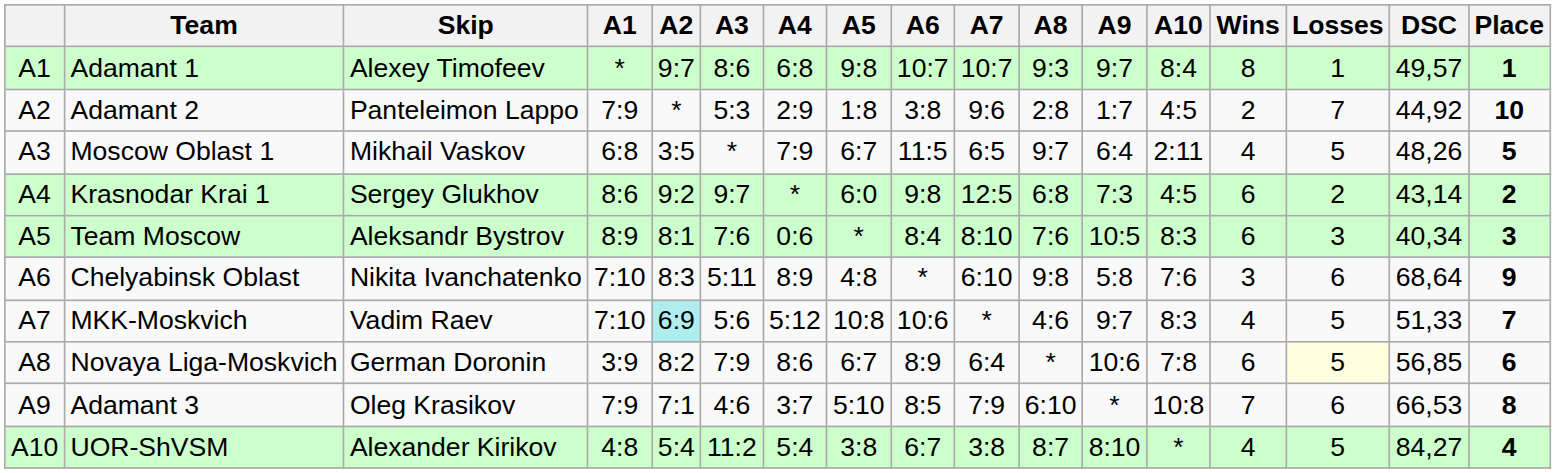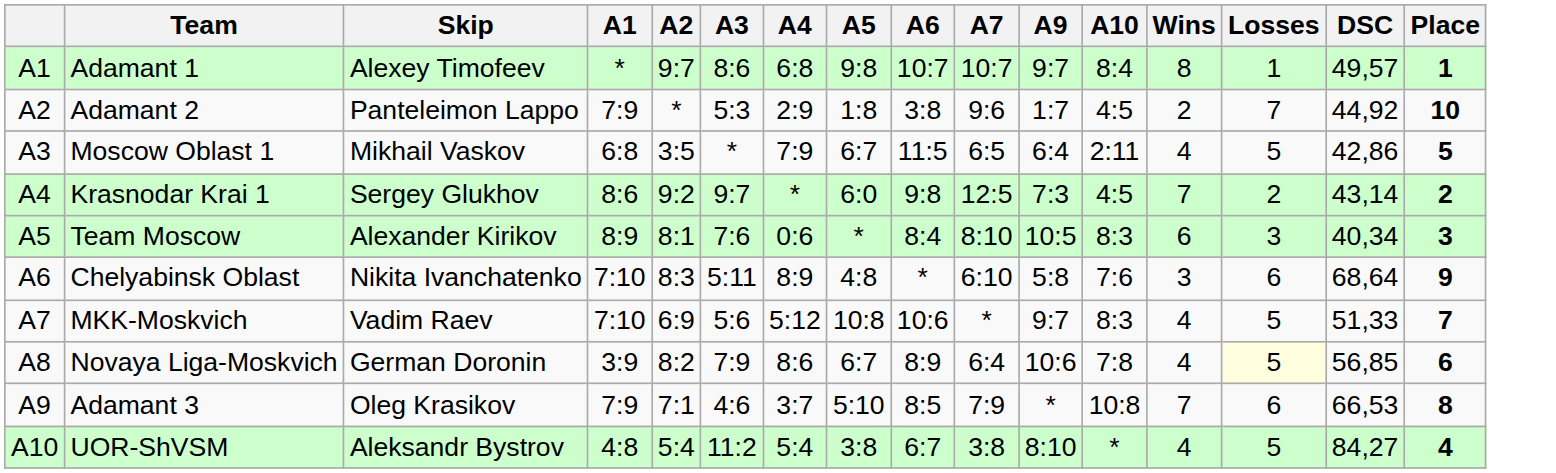 <table class=wikitable style="text-align: center;">
 <tr>
 <th width=20></th>
 <th>Team</th>
 <th>Skip</th>
 <th width=20>А1</th>
 <th width=20>А2</th>
 <th width=20>А3</th>
 <th width=20>А4</th>
 <th width=20>А5</th>
 <th width=20>А6</th>
 <th width=20>А7</th>
-<th width=20>А8</th>
 <th width=20>А9</th>
 <th width=20>А10</th>
 <th width=20>Wins</th>
 <th width=20>Losses</th>
 <th width=30>DSC</th>
 <th width=20>Place</th>
 </tr>
 <tr bgcolor=#cfc>
 <td>А1</td>
 <td align="left">Adamant 1</td>
 <td align="left">Alexey Timofeev</td>
 <td>*</td>
 <td>9:7</td>
 <td>8:6</td>
 <td>6:8</td>
 <td>9:8</td>
 <td>10:7</td>
 <td>10:7</td>
-<td>9:3</td>
 <td>9:7</td>
 <td>8:4</td>
 <td>8</td>
 <td>1</td>
 <td>49,57</td>
 <td><strong>1</strong></td>
 </tr>
 <tr>
 <td>А2</td>
 <td align="left">Adamant 2</td>
 <td align="left">Panteleimon Lappo</td>
 <td>7:9</td>
 <td>*</td>
 <td>5:3</td>
 <td>2:9</td>
 <td>1:8</td>
 <td>3:8</td>
 <td>9:6</td>
-<td>2:8</td>
 <td>1:7</td>
 <td>4:5</td>
 <td>2</td>
 <td>7</td>
 <td>44,92</td>
 <td><strong>10</strong></td>
 </tr>
 <tr>
 <td>А3</td>
 <td align="left">Moscow Oblast 1</td>
 <td align="left">Mikhail Vaskov</td>
 <td>6:8</td>
 <td>3:5</td>
 <td>*</td>
 <td>7:9</td>
 <td>6:7</td>
 <td>11:5</td>
 <td>6:5</td>
-<td>9:7</td>
 <td>6:4</td>
 <td>2:11</td>
 <td>4</td>
 <td>5</td>
-<td>48,26</td>
+<td>42,86</td>
 <td><strong>5</strong></td>
 </tr>
 <tr bgcolor=#cfc>
 <td>А4</td>
 <td align="left">Krasnodar Krai 1</td>
 <td align="left">Sergey Glukhov</td>
 <td>8:6</td>
 <td>9:2</td>
 <td>9:7</td>
 <td>*</td>
 <td>6:0</td>
 <td>9:8</td>
 <td>12:5</td>
-<td>6:8</td>
 <td>7:3</td>
 <td>4:5</td>
-<td>6</td>
+<td>7</td>
 <td>2</td>
 <td>43,14</td>
 <td><strong>2</strong></td>
 </tr>
 <tr bgcolor=#cfc>
 <td>А5</td>
 <td align="left">Team Moscow</td>
-<td align="left">Aleksandr Bystrov</td>
+<td align="left">Alexander Kirikov</td>
 <td>8:9</td>
 <td>8:1</td>
 <td>7:6</td>
 <td>0:6</td>
 <td>*</td>
 <td>8:4</td>
 <td>8:10</td>
-<td>7:6</td>
 <td>10:5</td>
 <td>8:3</td>
 <td>6</td>
 <td>3</td>
 <td>40,34</td>
 <td><strong>3</strong></td>
 </tr>
 <tr>
 <td>А6</td>
 <td align="left">Chelyabinsk Oblast</td>
 <td align="left">Nikita Ivanchatenko</td>
 <td>7:10</td>
 <td>8:3</td>
 <td>5:11</td>
 <td>8:9</td>
 <td>4:8</td>
 <td>*</td>
 <td>6:10</td>
-<td>9:8</td>
 <td>5:8</td>
 <td>7:6</td>
 <td>3</td>
 <td>6</td>
 <td>68,64</td>
 <td><strong>9</strong></td>
 </tr>
 <tr>
 <td>А7</td>
 <td align="left">MKK-Moskvich</td>
 <td align="left">Vadim Raev</td>
 <td>7:10</td>
-<td style="background: paleturquoise;">6:9</td>
+<td>6:9</td>
 <td>5:6</td>
 <td>5:12</td>
 <td>10:8</td>
 <td>10:6</td>
 <td>*</td>
-<td>4:6</td>
 <td>9:7</td>
 <td>8:3</td>
 <td>4</td>
 <td>5</td>
 <td>51,33</td>
 <td><strong>7</strong></td>
 </tr>
 <tr>
 <td>А8</td>
 <td align="left">Novaya Liga-Moskvich</td>
 <td align="left">German Doronin</td>
 <td>3:9</td>
 <td>8:2</td>
 <td>7:9</td>
 <td>8:6</td>
 <td>6:7</td>
 <td>8:9</td>
 <td>6:4</td>
-<td>*</td>
 <td>10:6</td>
 <td>7:8</td>
-<td>6</td>
+<td>4</td>
 <td style="background: lightyellow;">5</td>
 <td>56,85</td>
 <td><strong>6</strong></td>
 </tr>
 <tr>
 <td>А9</td>
 <td align="left">Adamant 3</td>
 <td align="left">Oleg Krasikov</td>
 <td>7:9</td>
 <td>7:1</td>
 <td>4:6</td>
 <td>3:7</td>
 <td>5:10</td>
 <td>8:5</td>
 <td>7:9</td>
-<td>6:10</td>
 <td>*</td>
 <td>10:8</td>
 <td>7</td>
 <td>6</td>
 <td>66,53</td>
 <td><strong>8</strong></td>
 </tr>
 <tr bgcolor=#cfc>
 <td>А10</td>
 <td align="left">UOR-ShVSM</td>
-<td align="left">Alexander Kirikov</td>
+<td align="left">Aleksandr Bystrov</td>
 <td>4:8</td>
 <td>5:4</td>
 <td>11:2</td>
 <td>5:4</td>
 <td>3:8</td>
 <td>6:7</td>
 <td>3:8</td>
-<td>8:7</td>
 <td>8:10</td>
 <td>*</td>
 <td>4</td>
 <td>5</td>
 <td>84,27</td>
 <td><strong>4</strong></td>
 </tr>
 </table>
